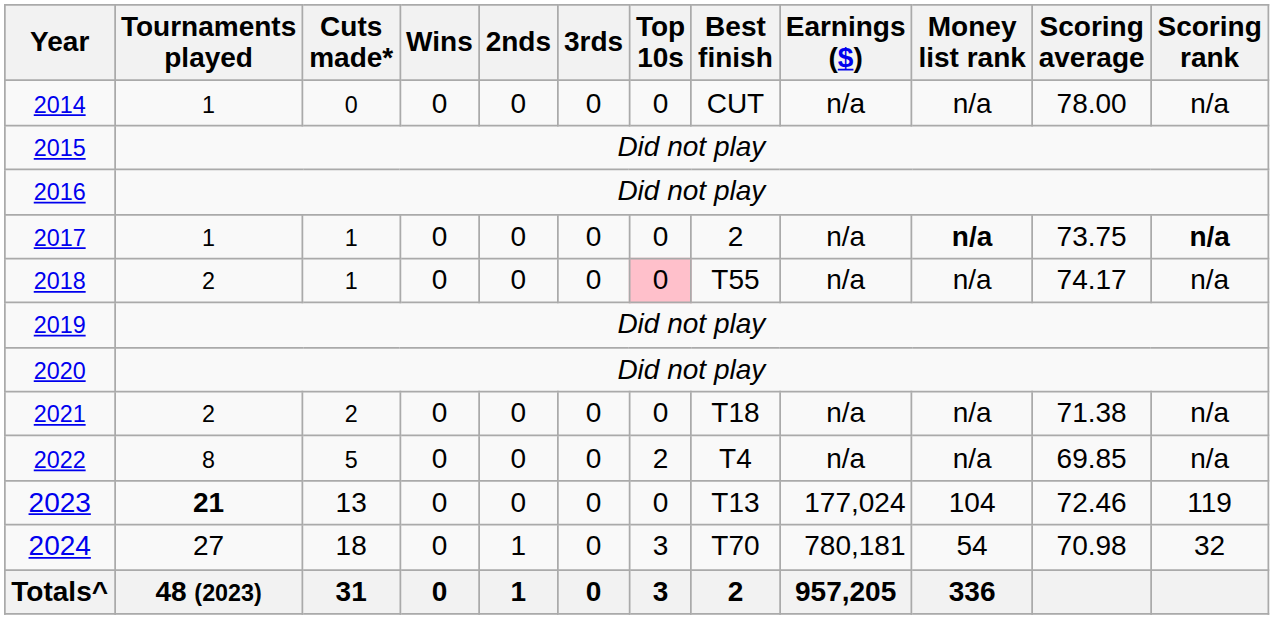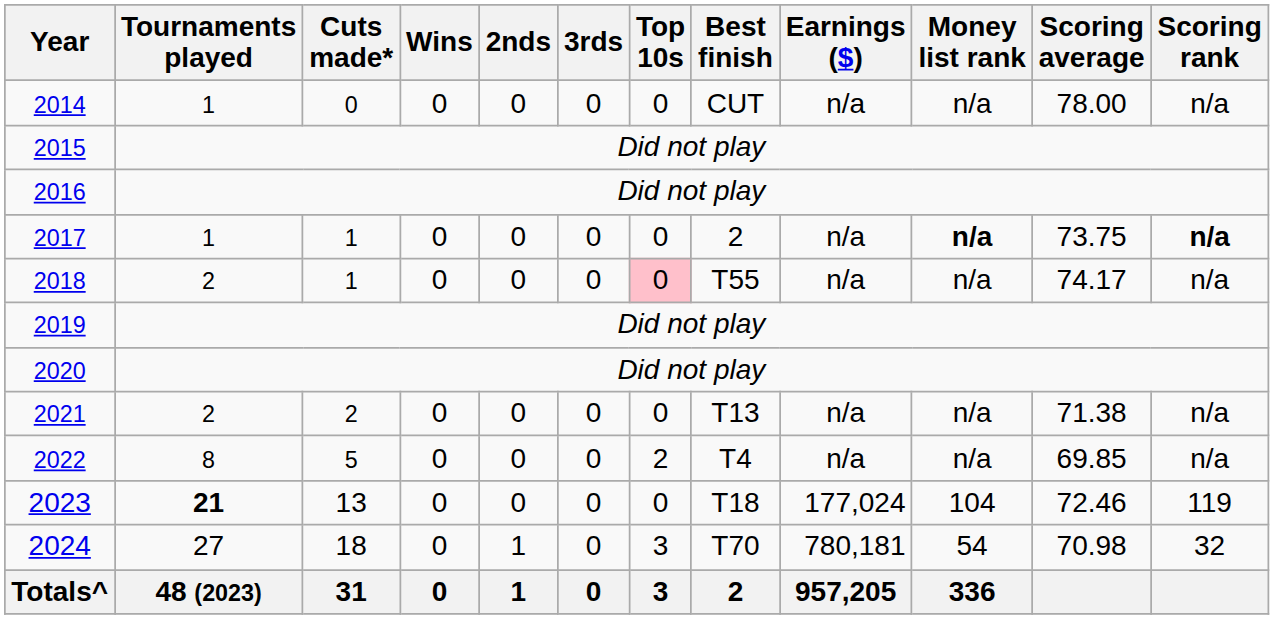 <table class="wikitable" style="text-align:center; ">
 <tr>
 <th>Year</th>
 <th>Tournaments <br>played</th>
 <th>Cuts <br>made*</th>
 <th>Wins</th>
 <th>2nds</th>
 <th>3rds</th>
 <th>Top <br>10s</th>
 <th>Best <br>finish</th>
 <th>Earnings<br>(<a href='#'>$</a>)</th>
 <th>Money<br>list rank</th>
 <th>Scoring <br> average</th>
 <th>Scoring<br>rank</th>
 </tr>
 <tr>
 <td><small><a href='#'>2014</a></small></td>
 <td><small>1</small></td>
 <td><small>0</small></td>
 <td>0</td>
 <td>0</td>
 <td>0</td>
 <td>0</td>
 <td>CUT</td>
 <td>n/a</td>
 <td>n/a</td>
 <td>78.00</td>
 <td>n/a</td>
 </tr>
 <tr>
 <td><small><a href='#'>2015</a></small></td>
 <td colspan=11 align=center><em>Did not play</em></td>
 </tr>
 <tr>
 <td><small><a href='#'>2016</a></small></td>
 <td colspan=11 align=center><em>Did not play</em></td>
 </tr>
 <tr>
 <td><small><a href='#'>2017</a></small></td>
 <td><small>1</small></td>
 <td><small>1</small></td>
 <td>0</td>
 <td>0</td>
 <td>0</td>
 <td>0</td>
 <td>2</td>
 <td>n/a</td>
 <td><strong>n/a</strong></td>
 <td>73.75</td>
 <td><strong>n/a</strong></td>
 </tr>
 <tr>
 <td><small><a href='#'>2018</a></small></td>
 <td><small>2</small></td>
 <td><small>1</small></td>
 <td>0</td>
 <td>0</td>
 <td>0</td>
 <td style="background: pink;">0</td>
 <td>T55</td>
 <td>n/a</td>
 <td>n/a</td>
 <td>74.17</td>
 <td>n/a</td>
 </tr>
 <tr>
 <td><small><a href='#'>2019</a></small></td>
 <td colspan=11 align=center><em>Did not play</em></td>
 </tr>
 <tr>
 <td><small><a href='#'>2020</a></small></td>
 <td colspan=11 align=center><em>Did not play</em></td>
 </tr>
 <tr>
 <td><small><a href='#'>2021</a></small></td>
 <td><small>2</small></td>
 <td><small>2</small></td>
 <td>0</td>
 <td>0</td>
 <td>0</td>
 <td>0</td>
-<td>T18</td>
+<td>T13</td>
 <td>n/a</td>
 <td>n/a</td>
 <td>71.38</td>
 <td>n/a</td>
 </tr>
 <tr>
 <td><small><a href='#'>2022</a></small></td>
 <td><small>8</small></td>
 <td><small>5</small></td>
 <td>0</td>
 <td>0</td>
 <td>0</td>
 <td>2</td>
 <td>T4</td>
 <td>n/a</td>
 <td>n/a</td>
 <td>69.85</td>
 <td>n/a</td>
 </tr>
 <tr>
 <td><a href='#'>2023</a></td>
 <td><strong>21</strong></td>
 <td>13</td>
 <td>0</td>
 <td>0</td>
 <td>0</td>
 <td>0</td>
-<td>T13</td>
+<td>T18</td>
 <td align=right>177,024</td>
 <td>104</td>
 <td>72.46</td>
 <td>119</td>
 </tr>
 <tr>
 <td><a href='#'>2024</a></td>
 <td>27</td>
 <td>18</td>
 <td>0</td>
 <td>1</td>
 <td>0</td>
 <td>3</td>
 <td>T70</td>
 <td align=right>780,181</td>
 <td>54</td>
 <td>70.98</td>
 <td>32</td>
 </tr>
 <tr>
 <th>Totals^</th>
 <th>48 <small>(2023)</small> </th>
 <th>31 </th>
 <th>0 </th>
 <th>1 </th>
 <th>0 </th>
 <th>3 </th>
 <th>2 </th>
 <th align=right>957,205 </th>
 <th>336 </th>
 <th></th>
 <th></th>
 </tr>
 </table>
